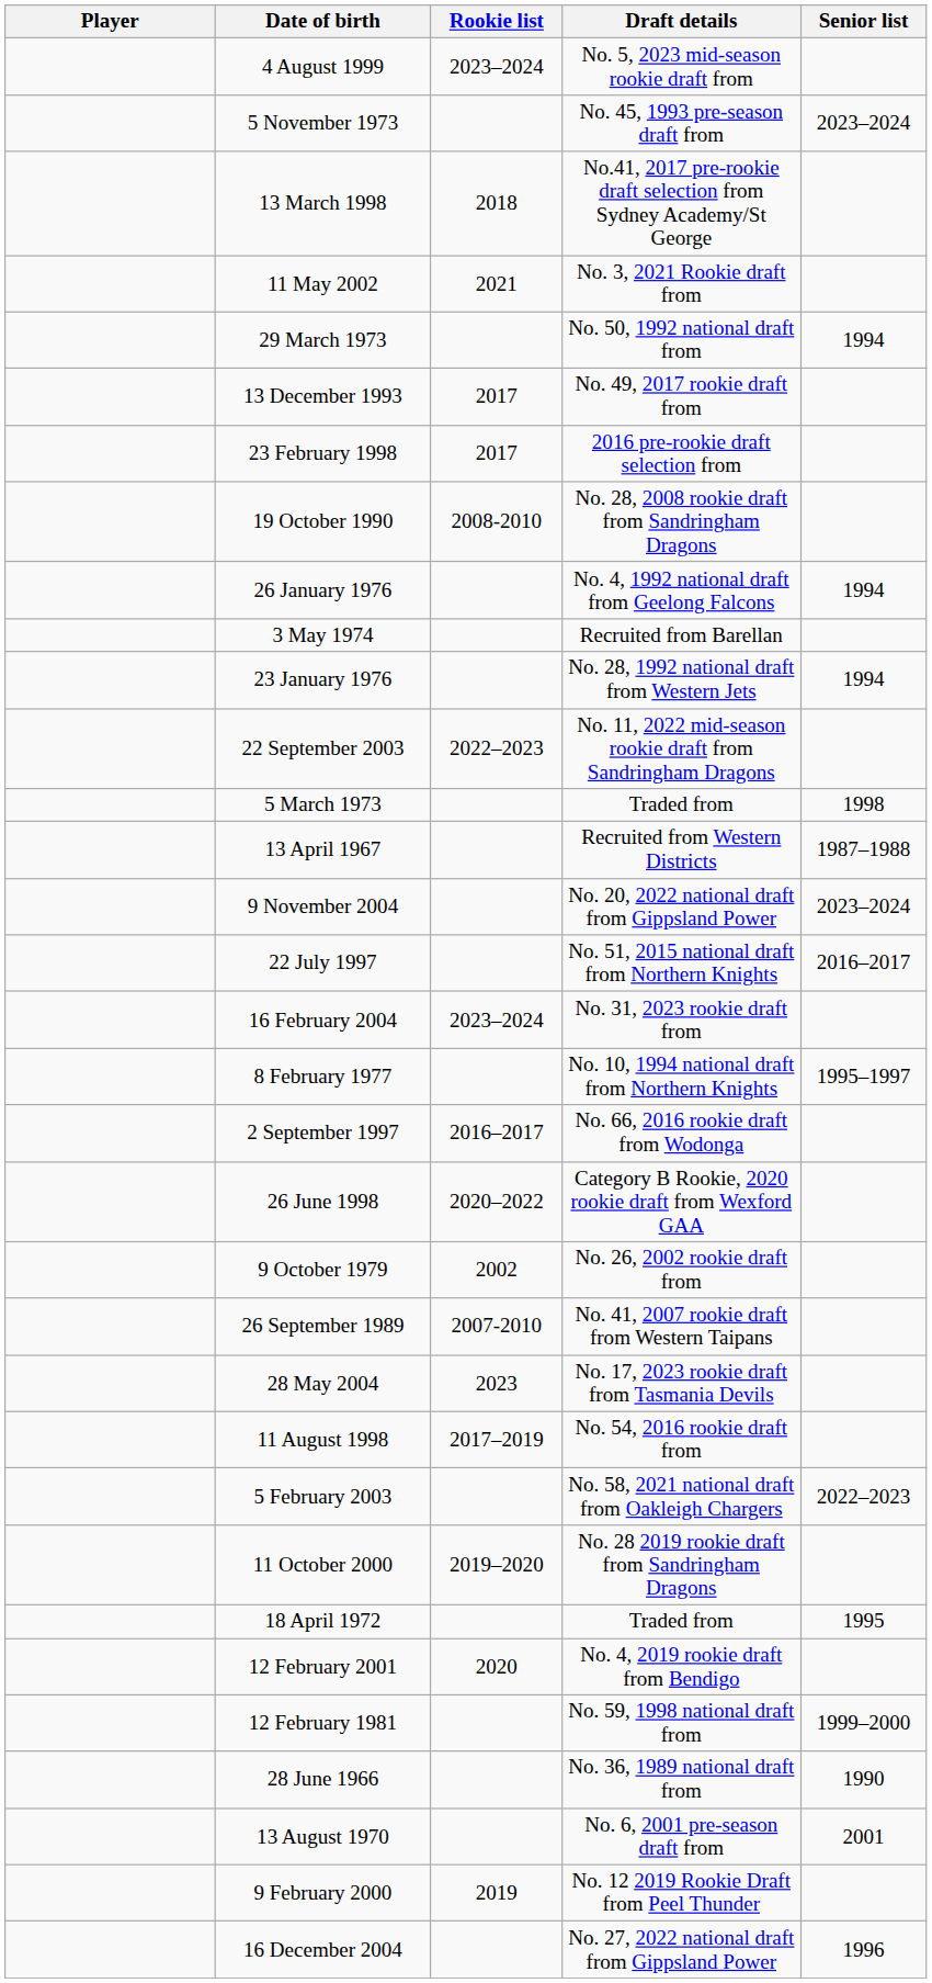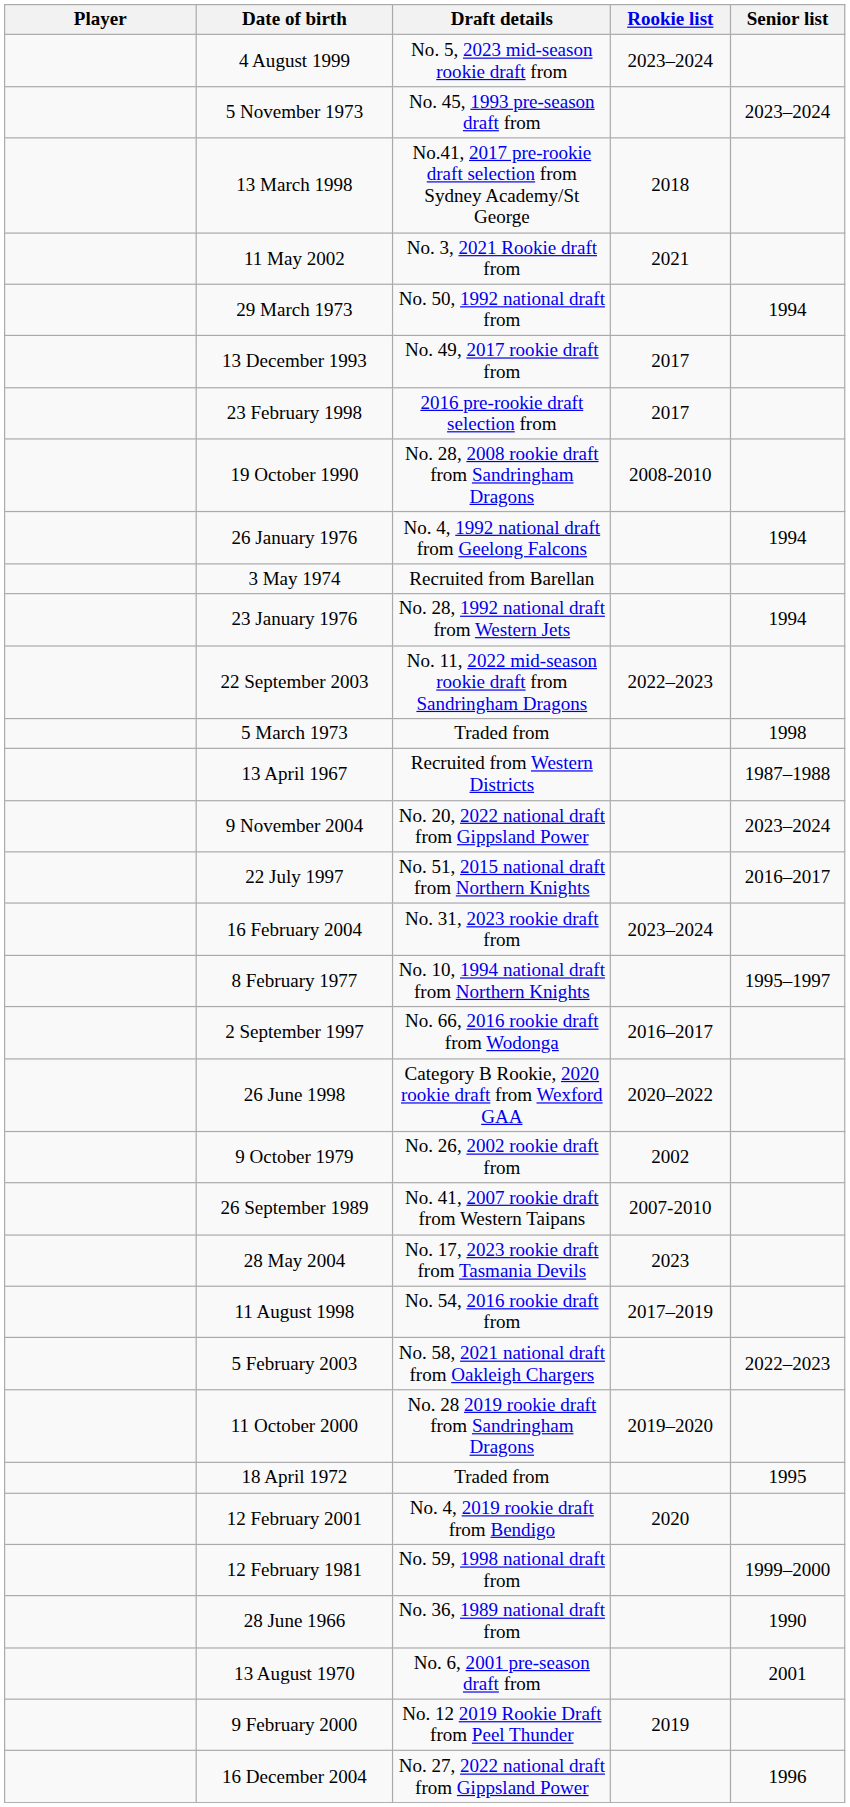 <table class="wikitable sortable" style="text-align:center; width:80%">
 <tr style="background:#efefef;">
 <th style="width:10%;">Player</th>
 <th style="width:10%;">Date of birth</th>
+<th style="width:10%;">Draft details</th>
 <th width=5%><a href='#'>Rookie list</a></th>
-<th style="width:10%;">Draft details</th>
 <th width=5%>Senior list</th>
 </tr>
 <tr>
 <td align=left></td>
 <td>4 August 1999</td>
+<td>No. 5, <a href='#'>2023 mid-season rookie draft</a> from </td>
 <td>2023–2024</td>
-<td>No. 5, <a href='#'>2023 mid-season rookie draft</a> from </td>
 <td></td>
 </tr>
 <tr>
 <td align=left></td>
 <td>5 November 1973</td>
+<td>No. 45, <a href='#'>1993 pre-season draft</a> from </td>
 <td></td>
-<td>No. 45, <a href='#'>1993 pre-season draft</a> from </td>
 <td>2023–2024</td>
 </tr>
 <tr>
 <td align=left></td>
 <td>13 March 1998</td>
+<td>No.41, <a href='#'>2017 pre-rookie draft selection</a> from Sydney Academy/St George</td>
 <td>2018</td>
-<td>No.41, <a href='#'>2017 pre-rookie draft selection</a> from Sydney Academy/St George</td>
 <td></td>
 </tr>
 <tr>
 <td align=left></td>
 <td>11 May 2002</td>
+<td>No. 3, <a href='#'>2021 Rookie draft</a> from </td>
 <td>2021</td>
-<td>No. 3, <a href='#'>2021 Rookie draft</a> from </td>
 <td></td>
 </tr>
 <tr>
 <td align=left></td>
 <td>29 March 1973</td>
+<td>No. 50, <a href='#'>1992 national draft</a> from </td>
 <td></td>
-<td>No. 50, <a href='#'>1992 national draft</a> from </td>
 <td>1994</td>
 </tr>
 <tr>
 <td align=left></td>
 <td>13 December 1993</td>
+<td>No. 49, <a href='#'>2017 rookie draft</a> from </td>
 <td>2017</td>
-<td>No. 49, <a href='#'>2017 rookie draft</a> from </td>
 <td></td>
 </tr>
 <tr>
 <td align=left></td>
 <td>23 February 1998</td>
+<td><a href='#'>2016 pre-rookie draft selection</a> from </td>
 <td>2017</td>
-<td><a href='#'>2016 pre-rookie draft selection</a> from </td>
 <td></td>
 </tr>
 <tr>
 <td align=left></td>
 <td>19 October 1990</td>
+<td>No. 28, <a href='#'>2008 rookie draft</a> from <a href='#'>Sandringham Dragons</a></td>
 <td>2008-2010</td>
-<td>No. 28, <a href='#'>2008 rookie draft</a> from <a href='#'>Sandringham Dragons</a></td>
 <td></td>
 </tr>
 <tr>
 <td align=left></td>
 <td>26 January 1976</td>
+<td>No. 4, <a href='#'>1992 national draft</a> from <a href='#'>Geelong Falcons</a></td>
 <td></td>
-<td>No. 4, <a href='#'>1992 national draft</a> from <a href='#'>Geelong Falcons</a></td>
 <td>1994</td>
 </tr>
 <tr>
 <td align=left></td>
 <td>3 May 1974</td>
+<td>Recruited  from Barellan</td>
 <td></td>
-<td>Recruited  from Barellan</td>
 <td></td>
 </tr>
 <tr>
 <td align=left></td>
 <td>23 January 1976</td>
+<td>No. 28, <a href='#'>1992 national draft</a> from <a href='#'>Western Jets</a></td>
 <td></td>
-<td>No. 28, <a href='#'>1992 national draft</a> from <a href='#'>Western Jets</a></td>
 <td>1994</td>
 </tr>
 <tr>
 <td align=left></td>
 <td>22 September 2003</td>
+<td>No. 11, <a href='#'>2022 mid-season rookie draft</a> from <a href='#'>Sandringham Dragons</a></td>
 <td>2022–2023</td>
-<td>No. 11, <a href='#'>2022 mid-season rookie draft</a> from <a href='#'>Sandringham Dragons</a></td>
 <td></td>
 </tr>
 <tr>
 <td align=left></td>
 <td>5 March 1973</td>
+<td>Traded from </td>
 <td></td>
-<td>Traded from </td>
 <td>1998</td>
 </tr>
 <tr>
 <td align=left></td>
 <td>13 April 1967</td>
+<td>Recruited from <a href='#'>Western Districts</a></td>
 <td></td>
-<td>Recruited from <a href='#'>Western Districts</a></td>
 <td>1987–1988</td>
 </tr>
 <tr>
 <td align=left></td>
 <td>9 November 2004</td>
+<td>No. 20, <a href='#'>2022 national draft</a> from <a href='#'>Gippsland Power</a></td>
 <td></td>
-<td>No. 20, <a href='#'>2022 national draft</a> from <a href='#'>Gippsland Power</a></td>
 <td>2023–2024</td>
 </tr>
 <tr>
 <td align=left></td>
 <td>22 July 1997</td>
+<td>No. 51, <a href='#'>2015 national draft</a> from <a href='#'>Northern Knights</a></td>
 <td></td>
-<td>No. 51, <a href='#'>2015 national draft</a> from <a href='#'>Northern Knights</a></td>
 <td>2016–2017</td>
 </tr>
 <tr>
 <td align=left></td>
 <td>16 February 2004</td>
+<td>No. 31, <a href='#'>2023 rookie draft</a> from </td>
 <td>2023–2024</td>
-<td>No. 31, <a href='#'>2023 rookie draft</a> from </td>
 <td></td>
 </tr>
 <tr>
 <td align=left></td>
 <td>8 February 1977</td>
+<td>No. 10, <a href='#'>1994 national draft</a> from <a href='#'>Northern Knights</a></td>
 <td></td>
-<td>No. 10, <a href='#'>1994 national draft</a> from <a href='#'>Northern Knights</a></td>
 <td>1995–1997</td>
 </tr>
 <tr>
 <td align=left></td>
 <td>2 September 1997</td>
+<td>No. 66, <a href='#'>2016 rookie draft</a> from <a href='#'>Wodonga</a></td>
 <td>2016–2017</td>
-<td>No. 66, <a href='#'>2016 rookie draft</a> from <a href='#'>Wodonga</a></td>
 <td></td>
 </tr>
 <tr>
 <td align=left></td>
 <td>26 June 1998</td>
+<td>Category B Rookie,  <a href='#'>2020 rookie draft</a> from <a href='#'>Wexford GAA</a></td>
 <td>2020–2022</td>
-<td>Category B Rookie,  <a href='#'>2020 rookie draft</a> from <a href='#'>Wexford GAA</a></td>
 <td></td>
 </tr>
 <tr>
 <td align=left></td>
 <td>9 October 1979</td>
+<td>No. 26, <a href='#'>2002 rookie draft</a> from </td>
 <td>2002</td>
-<td>No. 26, <a href='#'>2002 rookie draft</a> from </td>
 <td></td>
 </tr>
 <tr>
 <td align=left></td>
 <td>26 September 1989</td>
+<td>No. 41, <a href='#'>2007 rookie draft</a> from Western Taipans</td>
 <td>2007-2010</td>
-<td>No. 41, <a href='#'>2007 rookie draft</a> from Western Taipans</td>
 <td></td>
 </tr>
 <tr>
 <td align=left></td>
 <td>28 May 2004</td>
+<td>No. 17, <a href='#'>2023 rookie draft</a> from <a href='#'>Tasmania Devils</a></td>
 <td>2023</td>
-<td>No. 17, <a href='#'>2023 rookie draft</a> from <a href='#'>Tasmania Devils</a></td>
 <td></td>
 </tr>
 <tr>
 <td align=left></td>
 <td>11 August 1998</td>
+<td>No. 54, <a href='#'>2016 rookie draft</a> from </td>
 <td>2017–2019</td>
-<td>No. 54, <a href='#'>2016 rookie draft</a> from </td>
 <td></td>
 </tr>
 <tr>
 <td align=left></td>
 <td>5 February 2003</td>
+<td>No. 58, <a href='#'>2021 national draft</a> from <a href='#'>Oakleigh Chargers</a></td>
 <td></td>
-<td>No. 58, <a href='#'>2021 national draft</a> from <a href='#'>Oakleigh Chargers</a></td>
 <td>2022–2023</td>
 </tr>
 <tr>
 <td align=left></td>
 <td>11 October 2000</td>
+<td>No. 28 <a href='#'>2019 rookie draft</a> from <a href='#'>Sandringham Dragons</a></td>
 <td>2019–2020</td>
-<td>No. 28 <a href='#'>2019 rookie draft</a> from <a href='#'>Sandringham Dragons</a></td>
 <td></td>
 </tr>
 <tr>
 <td align=left></td>
 <td>18 April 1972</td>
+<td>Traded from </td>
 <td></td>
-<td>Traded from </td>
 <td>1995</td>
 </tr>
 <tr>
 <td align=left></td>
 <td>12 February 2001</td>
+<td>No. 4, <a href='#'>2019 rookie draft</a> from <a href='#'>Bendigo</a></td>
 <td>2020</td>
-<td>No. 4, <a href='#'>2019 rookie draft</a> from <a href='#'>Bendigo</a></td>
 <td></td>
 </tr>
 <tr>
 <td align=left></td>
 <td>12 February 1981</td>
+<td>No. 59, <a href='#'>1998 national draft</a> from </td>
 <td></td>
-<td>No. 59, <a href='#'>1998 national draft</a> from </td>
 <td>1999–2000</td>
 </tr>
 <tr>
 <td align=left></td>
 <td>28 June 1966</td>
+<td>No. 36, <a href='#'>1989 national draft</a> from </td>
 <td></td>
-<td>No. 36, <a href='#'>1989 national draft</a> from </td>
 <td>1990</td>
 </tr>
 <tr>
 <td align=left></td>
 <td>13 August 1970</td>
+<td>No. 6, <a href='#'>2001 pre-season draft</a> from </td>
 <td></td>
-<td>No. 6, <a href='#'>2001 pre-season draft</a> from </td>
 <td>2001</td>
 </tr>
 <tr>
 <td align=left></td>
 <td>9 February 2000</td>
+<td>No. 12 <a href='#'>2019 Rookie Draft</a> from <a href='#'>Peel Thunder</a></td>
 <td>2019</td>
-<td>No. 12 <a href='#'>2019 Rookie Draft</a> from <a href='#'>Peel Thunder</a></td>
 <td></td>
 </tr>
 <tr>
 <td align=left></td>
 <td>16 December 2004</td>
+<td>No. 27, <a href='#'>2022 national draft</a> from <a href='#'>Gippsland Power</a></td>
 <td></td>
-<td>No. 27, <a href='#'>2022 national draft</a> from <a href='#'>Gippsland Power</a></td>
 <td>1996</td>
 </tr>
 </table>
